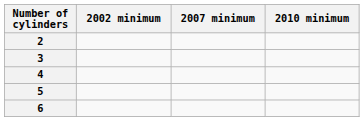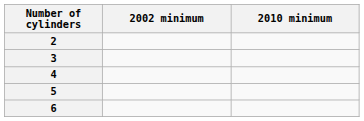 <table class="wikitable" style="width:450px;">
 <tr>
 <th>Number of<br>cylinders</th>
 <th>2002 minimum</th>
-<th>2007 minimum</th>
 <th>2010 minimum</th>
 </tr>
 <tr>
 <th>2</th>
-<td></td>
 <td></td>
 <td></td>
 </tr>
 <tr>
 <th>3</th>
 <td></td>
 <td></td>
-<td></td>
 </tr>
 <tr>
 <th>4</th>
-<td></td>
 <td></td>
 <td></td>
 </tr>
 <tr>
 <th>5</th>
 <td></td>
 <td></td>
-<td></td>
 </tr>
 <tr>
 <th>6</th>
 <td></td>
 <td></td>
-<td></td>
 </tr>
 </table>
